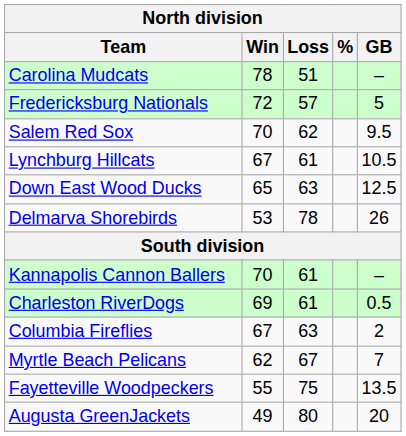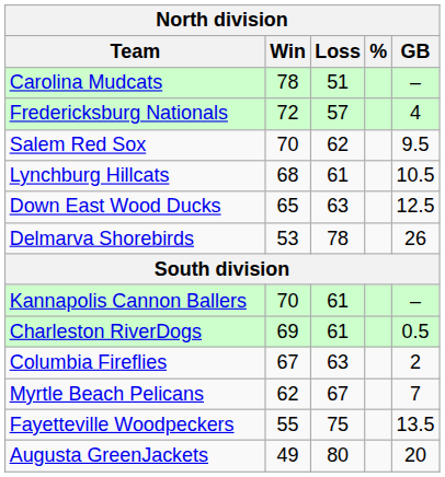 <table class="wikitable">
 <tr>
 <th colspan="5">North division</th>
 </tr>
 <tr>
 <th width="60%">Team</th>
 <th>Win</th>
 <th>Loss</th>
 <th>%</th>
 <th>GB</th>
 </tr>
 <tr align=center bgcolor=ccffcc>
 <td align=left><a href='#'>Carolina Mudcats</a></td>
 <td>78</td>
 <td>51</td>
 <td></td>
 <td>–</td>
 </tr>
 <tr align=center bgcolor=ccffcc>
 <td align=left><a href='#'>Fredericksburg Nationals</a></td>
 <td>72</td>
 <td>57</td>
 <td></td>
-<td>5</td>
+<td>4</td>
 </tr>
 <tr align=center>
 <td align=left><a href='#'>Salem Red Sox</a></td>
 <td>70</td>
 <td>62</td>
 <td></td>
 <td>9.5</td>
 </tr>
 <tr align=center>
 <td align=left><a href='#'>Lynchburg Hillcats</a></td>
-<td>67</td>
+<td>68</td>
 <td>61</td>
 <td></td>
 <td>10.5</td>
 </tr>
 <tr align=center>
 <td align=left><a href='#'>Down East Wood Ducks</a></td>
 <td>65</td>
 <td>63</td>
 <td></td>
 <td>12.5</td>
 </tr>
 <tr align=center>
 <td align=left><a href='#'>Delmarva Shorebirds</a></td>
 <td>53</td>
 <td>78</td>
 <td></td>
 <td>26</td>
 </tr>
 <tr>
 <th colspan="5">South division</th>
 </tr>
 <tr align=center bgcolor=ccffcc>
 <td align=left><a href='#'>Kannapolis Cannon Ballers</a></td>
 <td>70</td>
 <td>61</td>
 <td></td>
 <td>–</td>
 </tr>
 <tr align=center bgcolor=ccffcc>
 <td align=left><a href='#'>Charleston RiverDogs</a></td>
 <td>69</td>
 <td>61</td>
 <td></td>
 <td>0.5</td>
 </tr>
 <tr align=center>
 <td align=left><a href='#'>Columbia Fireflies</a></td>
 <td>67</td>
 <td>63</td>
 <td></td>
 <td>2</td>
 </tr>
 <tr align=center>
 <td align=left><a href='#'>Myrtle Beach Pelicans</a></td>
 <td>62</td>
 <td>67</td>
 <td></td>
 <td>7</td>
 </tr>
 <tr align=center>
 <td align=left><a href='#'>Fayetteville Woodpeckers</a></td>
 <td>55</td>
 <td>75</td>
 <td></td>
 <td>13.5</td>
 </tr>
 <tr align=center>
 <td align=left><a href='#'>Augusta GreenJackets</a></td>
 <td>49</td>
 <td>80</td>
 <td></td>
 <td>20</td>
 </tr>
 </table>
